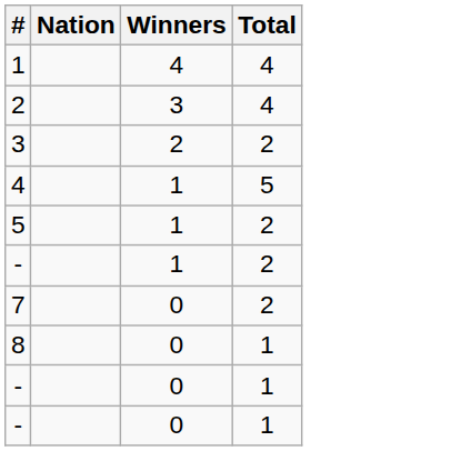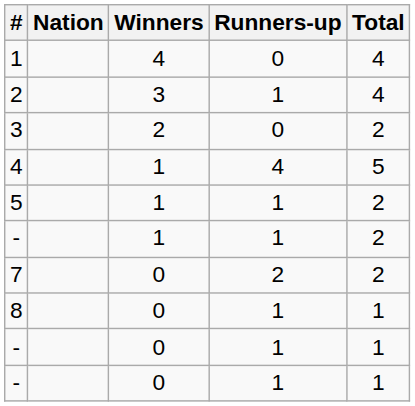 <table class="wikitable sortable">
 <tr>
 <th>#</th>
 <th>Nation</th>
 <th>Winners</th>
+<th>Runners-up</th>
 <th>Total</th>
 </tr>
 <tr>
 <td align=center>1</td>
 <td></td>
 <td align=center>4</td>
+<td align=center>0</td>
 <td align=center>4</td>
 </tr>
 <tr>
 <td align=center>2</td>
 <td></td>
 <td align=center>3</td>
+<td align=center>1</td>
 <td align=center>4</td>
 </tr>
 <tr>
 <td align=center>3</td>
 <td></td>
 <td align=center>2</td>
+<td align=center>0</td>
 <td align=center>2</td>
 </tr>
 <tr>
 <td align=center>4</td>
 <td></td>
 <td align=center>1</td>
+<td align=center>4</td>
 <td align=center>5</td>
 </tr>
 <tr>
 <td align=center>5</td>
 <td></td>
 <td align=center>1</td>
+<td align=center>1</td>
 <td align=center>2</td>
 </tr>
 <tr>
 <td align=center>-</td>
 <td></td>
+<td align=center>1</td>
 <td align=center>1</td>
 <td align=center>2</td>
 </tr>
 <tr>
 <td align=center>7</td>
 <td></td>
 <td align=center>0</td>
 <td align=center>2</td>
+<td align=center>2</td>
 </tr>
 <tr>
 <td align=center>8</td>
 <td></td>
 <td align=center>0</td>
+<td align=center>1</td>
 <td align=center>1</td>
 </tr>
 <tr>
 <td align=center>-</td>
 <td></td>
 <td align=center>0</td>
 <td align=center>1</td>
+<td align=center>1</td>
 </tr>
 <tr>
 <td align=center>-</td>
 <td></td>
 <td align=center>0</td>
 <td align=center>1</td>
+<td align=center>1</td>
 </tr>
 </table>
